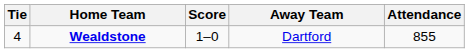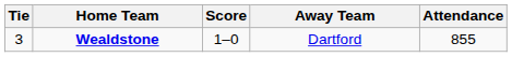 <table class="wikitable" style="text-align:center;">
 <tr>
 <th width=20>Tie</th>
 <th width=175>Home Team</th>
 <th width=20>Score</th>
 <th width=175>Away Team</th>
 <th width=20>Attendance</th>
 </tr>
 <tr>
-<td>4</td>
+<td>3</td>
 <td><strong><a href='#'>Wealdstone</a></strong></td>
 <td>1–0</td>
 <td><a href='#'>Dartford</a></td>
 <td>855</td>
 </tr>
 </table>
